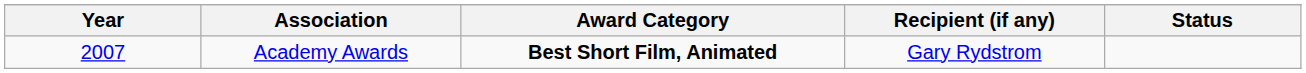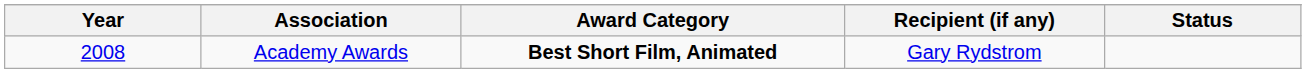 <table class="wikitable sortable" style="text-align: center">
 <tr>
 </tr>
 <tr>
 <th width="150"><strong>Year</strong></th>
 <th width="200"><strong>Association</strong></th>
 <th width="300"><strong>Award Category</strong></th>
 <th width="200"><strong>Recipient (if any)</strong></th>
 <th width="150"><strong>Status</strong></th>
 </tr>
 <tr>
-<td><a href='#'>2007</a></td>
+<td><a href='#'>2008</a></td>
 <td><a href='#'>Academy Awards</a></td>
 <td><strong>Best Short Film, Animated</strong></td>
 <td><a href='#'>Gary Rydstrom</a></td>
 <td></td>
 </tr>
 </table>
